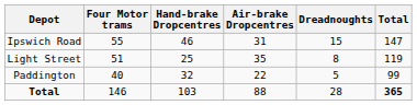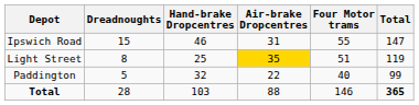 <table class="wikitable">
 <tr>
 <th>Depot</th>
-<th>Four Motor<br>trams</th>
+<th>Dreadnoughts</th>
 <th>Hand-brake<br>Dropcentres</th>
 <th>Air-brake<br>Dropcentres</th>
-<th>Dreadnoughts</th>
+<th>Four Motor<br>trams</th>
 <th>Total</th>
 </tr>
 <tr align=center>
 <td>Ipswich Road</td>
-<td>55</td>
+<td>15</td>
 <td>46</td>
 <td>31</td>
-<td>15</td>
+<td>55</td>
 <td>147</td>
 </tr>
 <tr align=center>
 <td>Light Street</td>
+<td>8</td>
+<td>25</td>
+<td style="background: gold;">35</td>
 <td>51</td>
-<td>25</td>
-<td>35</td>
-<td>8</td>
 <td>119</td>
 </tr>
 <tr align=center>
 <td>Paddington</td>
-<td>40</td>
+<td>5</td>
 <td>32</td>
 <td>22</td>
-<td>5</td>
+<td>40</td>
 <td>99</td>
 </tr>
 <tr align=center>
 <td><strong>Total</strong></td>
-<td>146</td>
+<td>28</td>
 <td>103</td>
 <td>88</td>
-<td>28</td>
+<td>146</td>
 <td><strong>365</strong></td>
 </tr>
 </table>
